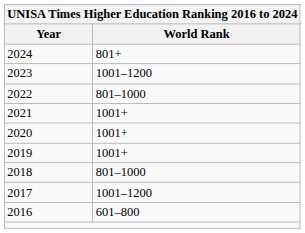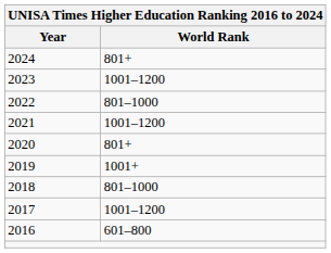 <table class="wikitable">
 <tr>
 <th colspan="2"><strong>UNISA Times Higher Education Ranking 2016 to 2024</strong></th>
 </tr>
 <tr>
 <th>Year</th>
 <th>World Rank</th>
 </tr>
 <tr>
 <td>2024</td>
 <td>801+</td>
 </tr>
 <tr>
 <td>2023</td>
 <td>1001–1200</td>
 </tr>
 <tr>
 <td>2022</td>
 <td>801–1000</td>
 </tr>
 <tr>
 <td>2021</td>
-<td>1001+</td>
+<td>1001–1200</td>
 </tr>
 <tr>
 <td>2020</td>
-<td>1001+</td>
+<td>801+</td>
 </tr>
 <tr>
 <td>2019</td>
 <td>1001+</td>
 </tr>
 <tr>
 <td>2018</td>
 <td>801–1000</td>
 </tr>
 <tr>
 <td>2017</td>
 <td>1001–1200</td>
 </tr>
 <tr>
 <td>2016</td>
 <td>601–800</td>
 </tr>
 <tr>
 <td colspan="2"></td>
 </tr>
 </table>
